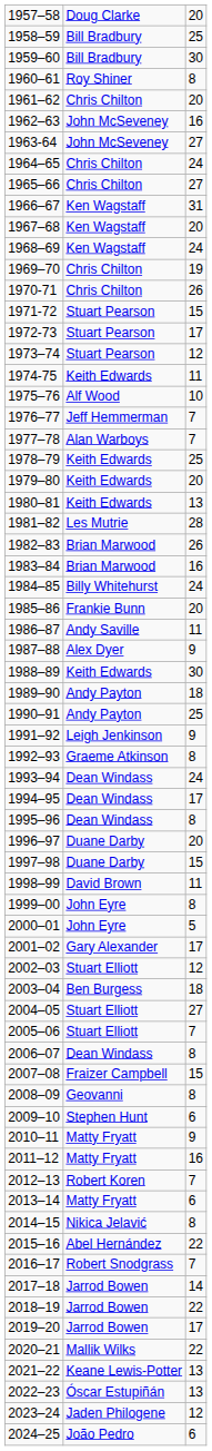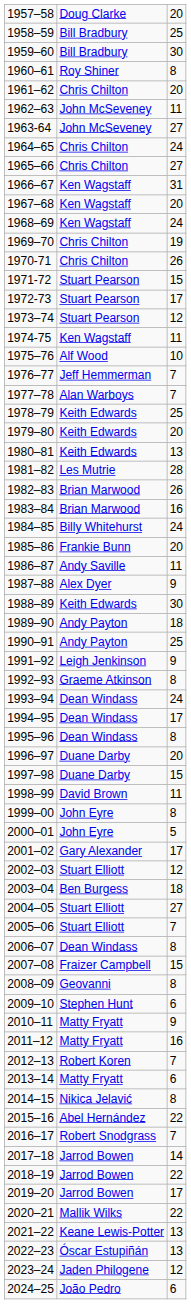 <table class="wikitable">
 <tr>
 <td>1957–58</td>
 <td><a href='#'>Doug Clarke</a></td>
 <td>20</td>
 </tr>
 <tr>
 <td>1958–59</td>
 <td><a href='#'> Bill Bradbury</a></td>
 <td>25</td>
 </tr>
 <tr>
 <td>1959–60</td>
 <td><a href='#'>Bill Bradbury</a></td>
 <td>30</td>
 </tr>
 <tr>
 <td>1960–61</td>
 <td><a href='#'>Roy Shiner</a></td>
 <td>8</td>
 </tr>
 <tr>
 <td>1961–62</td>
 <td><a href='#'>Chris Chilton</a></td>
 <td>20</td>
 </tr>
 <tr>
 <td>1962–63</td>
 <td><a href='#'>John McSeveney</a></td>
-<td>16</td>
+<td>11</td>
 </tr>
 <tr>
 <td>1963-64</td>
 <td><a href='#'>John McSeveney</a></td>
 <td>27</td>
 </tr>
 <tr>
 <td>1964–65</td>
 <td><a href='#'>Chris Chilton</a></td>
 <td>24</td>
 </tr>
 <tr>
 <td>1965–66</td>
 <td><a href='#'>Chris Chilton</a></td>
 <td>27</td>
 </tr>
 <tr>
 <td>1966–67</td>
 <td><a href='#'>Ken Wagstaff</a></td>
 <td>31</td>
 </tr>
 <tr>
 <td>1967–68</td>
 <td><a href='#'>Ken Wagstaff</a></td>
 <td>20</td>
 </tr>
 <tr>
 <td>1968–69</td>
 <td><a href='#'>Ken Wagstaff</a></td>
 <td>24</td>
 </tr>
 <tr>
 <td>1969–70</td>
 <td><a href='#'>Chris Chilton</a></td>
 <td>19</td>
 </tr>
 <tr>
 <td>1970-71</td>
 <td><a href='#'>Chris Chilton</a></td>
 <td>26</td>
 </tr>
 <tr>
 <td>1971-72</td>
 <td><a href='#'>Stuart Pearson</a></td>
 <td>15</td>
 </tr>
 <tr>
 <td>1972-73</td>
 <td><a href='#'>Stuart Pearson</a></td>
 <td>17</td>
 </tr>
 <tr>
 <td>1973–74</td>
 <td><a href='#'>Stuart Pearson</a></td>
 <td>12</td>
 </tr>
 <tr>
 <td>1974-75</td>
-<td><a href='#'>Keith Edwards</a></td>
+<td><a href='#'>Ken Wagstaff</a></td>
 <td>11</td>
 </tr>
 <tr>
 <td>1975–76</td>
 <td><a href='#'>Alf Wood</a></td>
 <td>10</td>
 </tr>
 <tr>
 <td>1976–77</td>
 <td><a href='#'>Jeff Hemmerman</a></td>
 <td>7</td>
 </tr>
 <tr>
 <td>1977–78</td>
 <td><a href='#'>Alan Warboys</a></td>
 <td>7</td>
 </tr>
 <tr>
 <td>1978–79</td>
 <td><a href='#'>Keith Edwards</a></td>
 <td>25</td>
 </tr>
 <tr>
 <td>1979–80</td>
 <td><a href='#'>Keith Edwards</a></td>
 <td>20</td>
 </tr>
 <tr>
 <td>1980–81</td>
 <td><a href='#'>Keith Edwards</a></td>
 <td>13</td>
 </tr>
 <tr>
 <td>1981–82</td>
 <td><a href='#'>Les Mutrie</a></td>
 <td>28</td>
 </tr>
 <tr>
 <td>1982–83</td>
 <td><a href='#'>Brian Marwood</a></td>
 <td>26</td>
 </tr>
 <tr>
 <td>1983–84</td>
 <td><a href='#'>Brian Marwood</a></td>
 <td>16</td>
 </tr>
 <tr>
 <td>1984–85</td>
 <td><a href='#'>Billy Whitehurst</a></td>
 <td>24</td>
 </tr>
 <tr>
 <td>1985–86</td>
 <td><a href='#'>Frankie Bunn</a></td>
 <td>20</td>
 </tr>
 <tr>
 <td>1986–87</td>
 <td><a href='#'>Andy Saville</a></td>
 <td>11</td>
 </tr>
 <tr>
 <td>1987–88</td>
 <td><a href='#'> Alex Dyer</a></td>
 <td>9</td>
 </tr>
 <tr>
 <td>1988–89</td>
 <td><a href='#'>Keith Edwards</a></td>
 <td>30</td>
 </tr>
 <tr>
 <td>1989–90</td>
 <td><a href='#'>Andy Payton</a></td>
 <td>18</td>
 </tr>
 <tr>
 <td>1990–91</td>
 <td><a href='#'>Andy Payton</a></td>
 <td>25</td>
 </tr>
 <tr>
 <td>1991–92</td>
 <td><a href='#'>Leigh Jenkinson</a></td>
 <td>9</td>
 </tr>
 <tr>
 <td>1992–93</td>
 <td><a href='#'>Graeme Atkinson</a></td>
 <td>8</td>
 </tr>
 <tr>
 <td>1993–94</td>
 <td><a href='#'>Dean Windass</a></td>
 <td>24</td>
 </tr>
 <tr>
 <td>1994–95</td>
 <td><a href='#'>Dean Windass</a></td>
 <td>17</td>
 </tr>
 <tr>
 <td>1995–96</td>
 <td><a href='#'>Dean Windass</a></td>
 <td>8</td>
 </tr>
 <tr>
 <td>1996–97</td>
 <td><a href='#'>Duane Darby</a></td>
 <td>20</td>
 </tr>
 <tr>
 <td>1997–98</td>
 <td><a href='#'>Duane Darby</a></td>
 <td>15</td>
 </tr>
 <tr>
 <td>1998–99</td>
 <td><a href='#'>David Brown</a></td>
 <td>11</td>
 </tr>
 <tr>
 <td>1999–00</td>
 <td><a href='#'>John Eyre</a></td>
 <td>8</td>
 </tr>
 <tr>
 <td>2000–01</td>
 <td><a href='#'>John Eyre</a></td>
 <td>5</td>
 </tr>
 <tr>
 <td>2001–02</td>
 <td><a href='#'>Gary Alexander</a></td>
 <td>17</td>
 </tr>
 <tr>
 <td>2002–03</td>
 <td><a href='#'>Stuart Elliott</a></td>
 <td>12</td>
 </tr>
 <tr>
 <td>2003–04</td>
 <td><a href='#'>Ben Burgess</a></td>
 <td>18</td>
 </tr>
 <tr>
 <td>2004–05</td>
 <td><a href='#'>Stuart Elliott</a></td>
 <td>27</td>
 </tr>
 <tr>
 <td>2005–06</td>
 <td><a href='#'>Stuart Elliott</a></td>
 <td>7</td>
 </tr>
 <tr>
 <td>2006–07</td>
 <td><a href='#'>Dean Windass</a></td>
 <td>8</td>
 </tr>
 <tr>
 <td>2007–08</td>
 <td><a href='#'>Fraizer Campbell</a></td>
 <td>15</td>
 </tr>
 <tr>
 <td>2008–09</td>
 <td><a href='#'>Geovanni</a></td>
 <td>8</td>
 </tr>
 <tr>
 <td>2009–10</td>
 <td><a href='#'>Stephen Hunt</a></td>
 <td>6</td>
 </tr>
 <tr>
 <td>2010–11</td>
 <td><a href='#'>Matty Fryatt</a></td>
 <td>9</td>
 </tr>
 <tr>
 <td>2011–12</td>
 <td><a href='#'>Matty Fryatt</a></td>
 <td>16</td>
 </tr>
 <tr>
 <td>2012–13</td>
 <td><a href='#'>Robert Koren</a></td>
 <td>7</td>
 </tr>
 <tr>
 <td>2013–14</td>
 <td><a href='#'>Matty Fryatt</a></td>
 <td>6</td>
 </tr>
 <tr>
 <td>2014–15</td>
 <td><a href='#'>Nikica Jelavić</a></td>
 <td>8</td>
 </tr>
 <tr>
 <td>2015–16</td>
 <td><a href='#'>Abel Hernández</a></td>
 <td>22</td>
 </tr>
 <tr>
 <td>2016–17</td>
 <td><a href='#'>Robert Snodgrass</a></td>
 <td>7</td>
 </tr>
 <tr>
 <td>2017–18</td>
 <td><a href='#'>Jarrod Bowen</a></td>
 <td>14</td>
 </tr>
 <tr>
 <td>2018–19</td>
 <td><a href='#'>Jarrod Bowen</a></td>
 <td>22</td>
 </tr>
 <tr>
 <td>2019–20</td>
 <td><a href='#'>Jarrod Bowen</a></td>
 <td>17</td>
 </tr>
 <tr>
 <td>2020–21</td>
 <td><a href='#'>Mallik Wilks</a></td>
 <td>22</td>
 </tr>
 <tr>
 <td>2021–22</td>
 <td><a href='#'>Keane Lewis-Potter</a></td>
 <td>13</td>
 </tr>
 <tr>
 <td>2022–23</td>
 <td><a href='#'>Óscar Estupiñán</a></td>
 <td>13</td>
 </tr>
 <tr>
 <td>2023–24</td>
 <td><a href='#'>Jaden Philogene</a></td>
 <td>12</td>
 </tr>
 <tr>
 <td>2024–25</td>
 <td><a href='#'>João Pedro</a></td>
 <td>6</td>
 </tr>
 </table>
